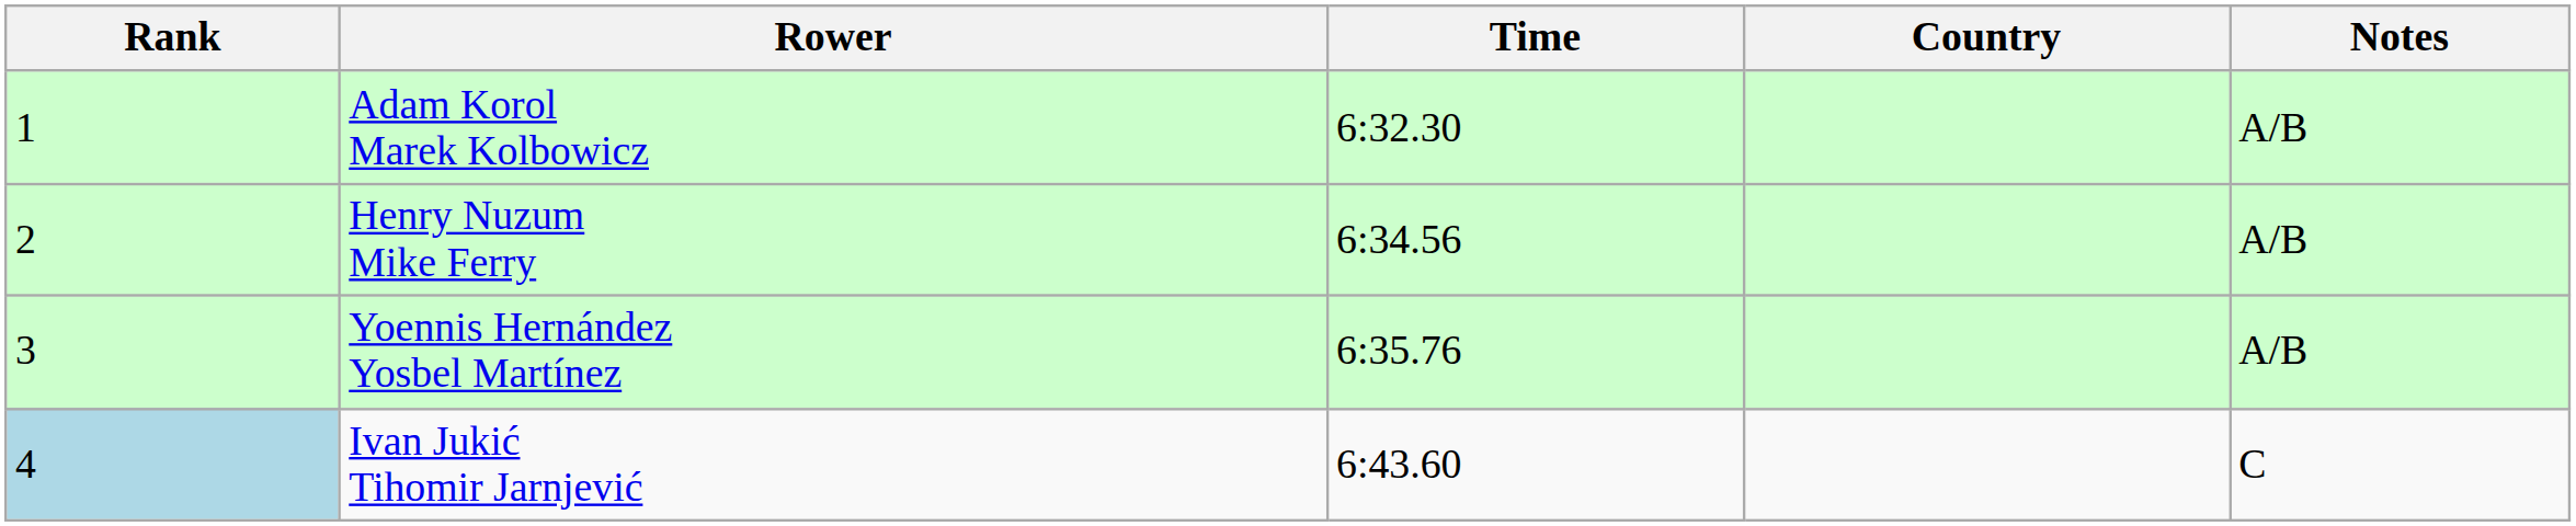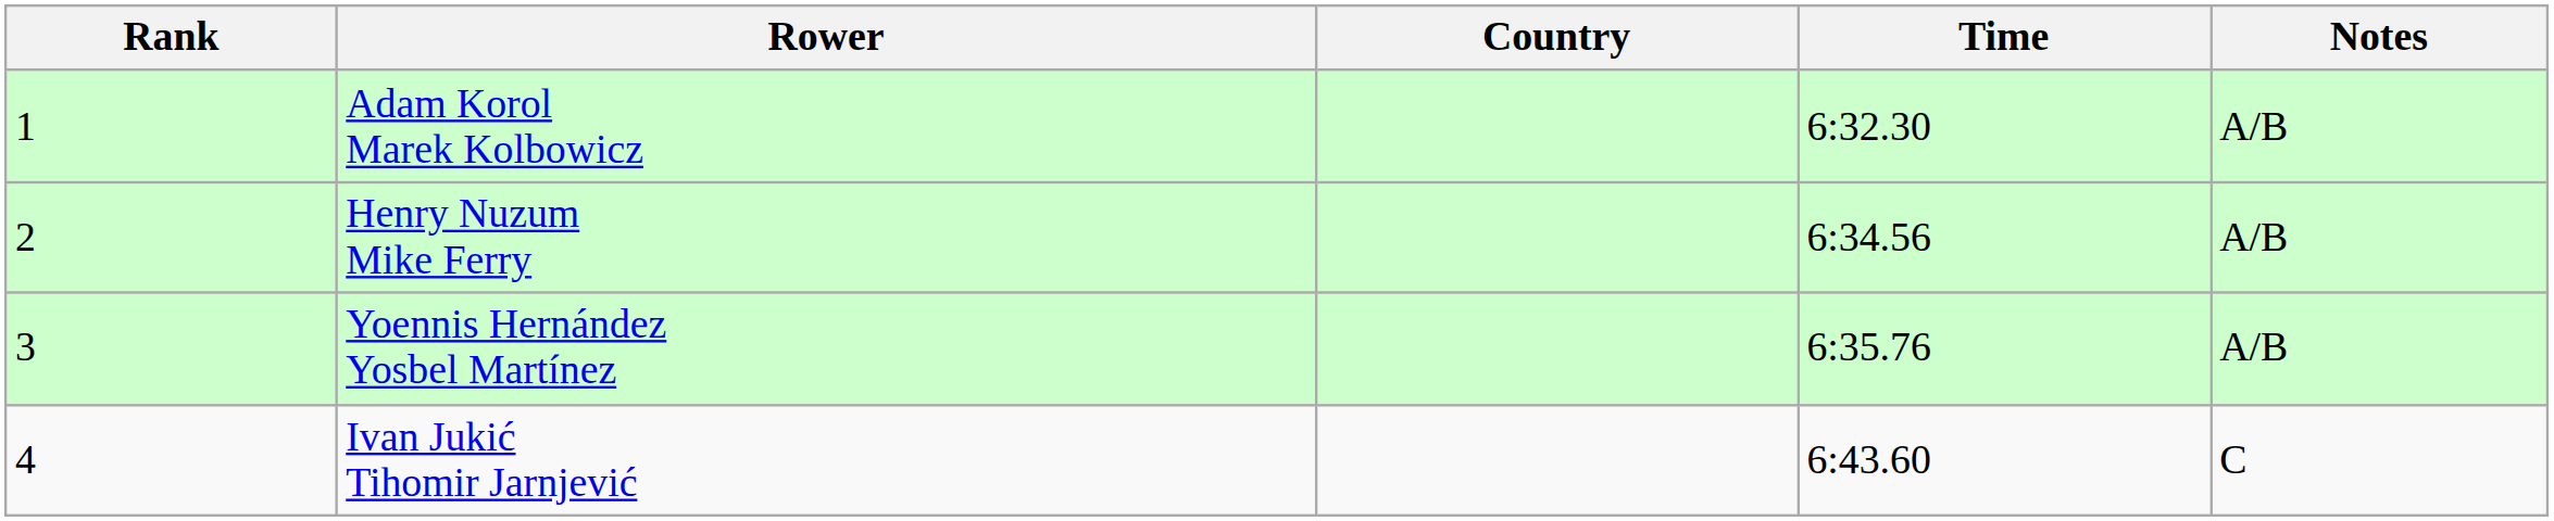 <table class="wikitable sortable" width=50%>
 <tr>
 <th>Rank</th>
 <th>Rower</th>
+<th>Country</th>
 <th>Time</th>
-<th>Country</th>
 <th>Notes</th>
 </tr>
 <tr bgcolor=ccffcc>
 <td>1</td>
 <td><a href='#'>Adam Korol</a><br><a href='#'>Marek Kolbowicz</a></td>
+<td></td>
 <td>6:32.30</td>
-<td></td>
 <td>A/B</td>
 </tr>
 <tr bgcolor=ccffcc>
 <td>2</td>
 <td><a href='#'>Henry Nuzum</a> <br> <a href='#'>Mike Ferry</a></td>
+<td></td>
 <td>6:34.56</td>
-<td></td>
 <td>A/B</td>
 </tr>
 <tr bgcolor=ccffcc>
 <td>3</td>
 <td><a href='#'>Yoennis Hernández</a> <br><a href='#'>Yosbel Martínez</a></td>
+<td></td>
 <td>6:35.76</td>
-<td></td>
 <td>A/B</td>
 </tr>
 <tr>
-<td style="background: lightblue;">4</td>
+<td>4</td>
 <td><a href='#'>Ivan Jukić</a> <br> <a href='#'>Tihomir Jarnjević</a></td>
+<td></td>
 <td>6:43.60</td>
-<td></td>
 <td>C</td>
 </tr>
 </table>
